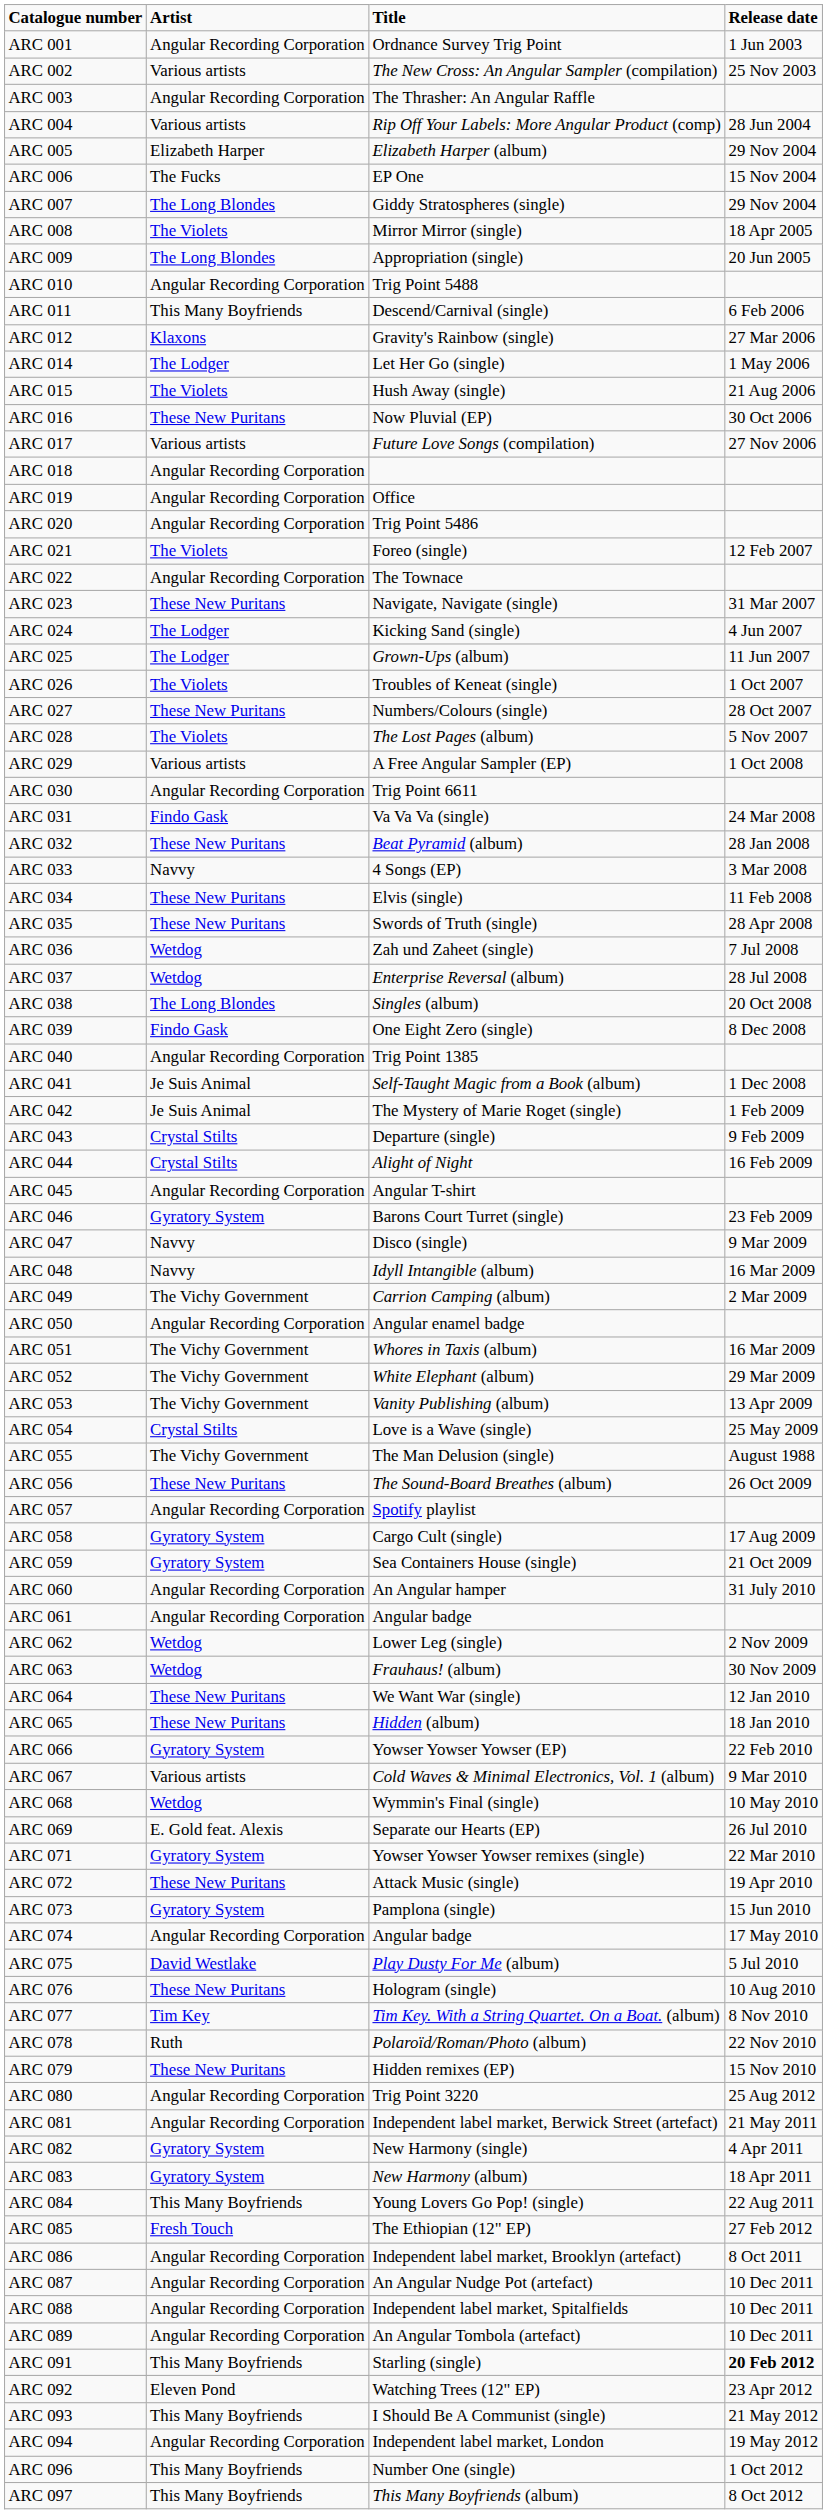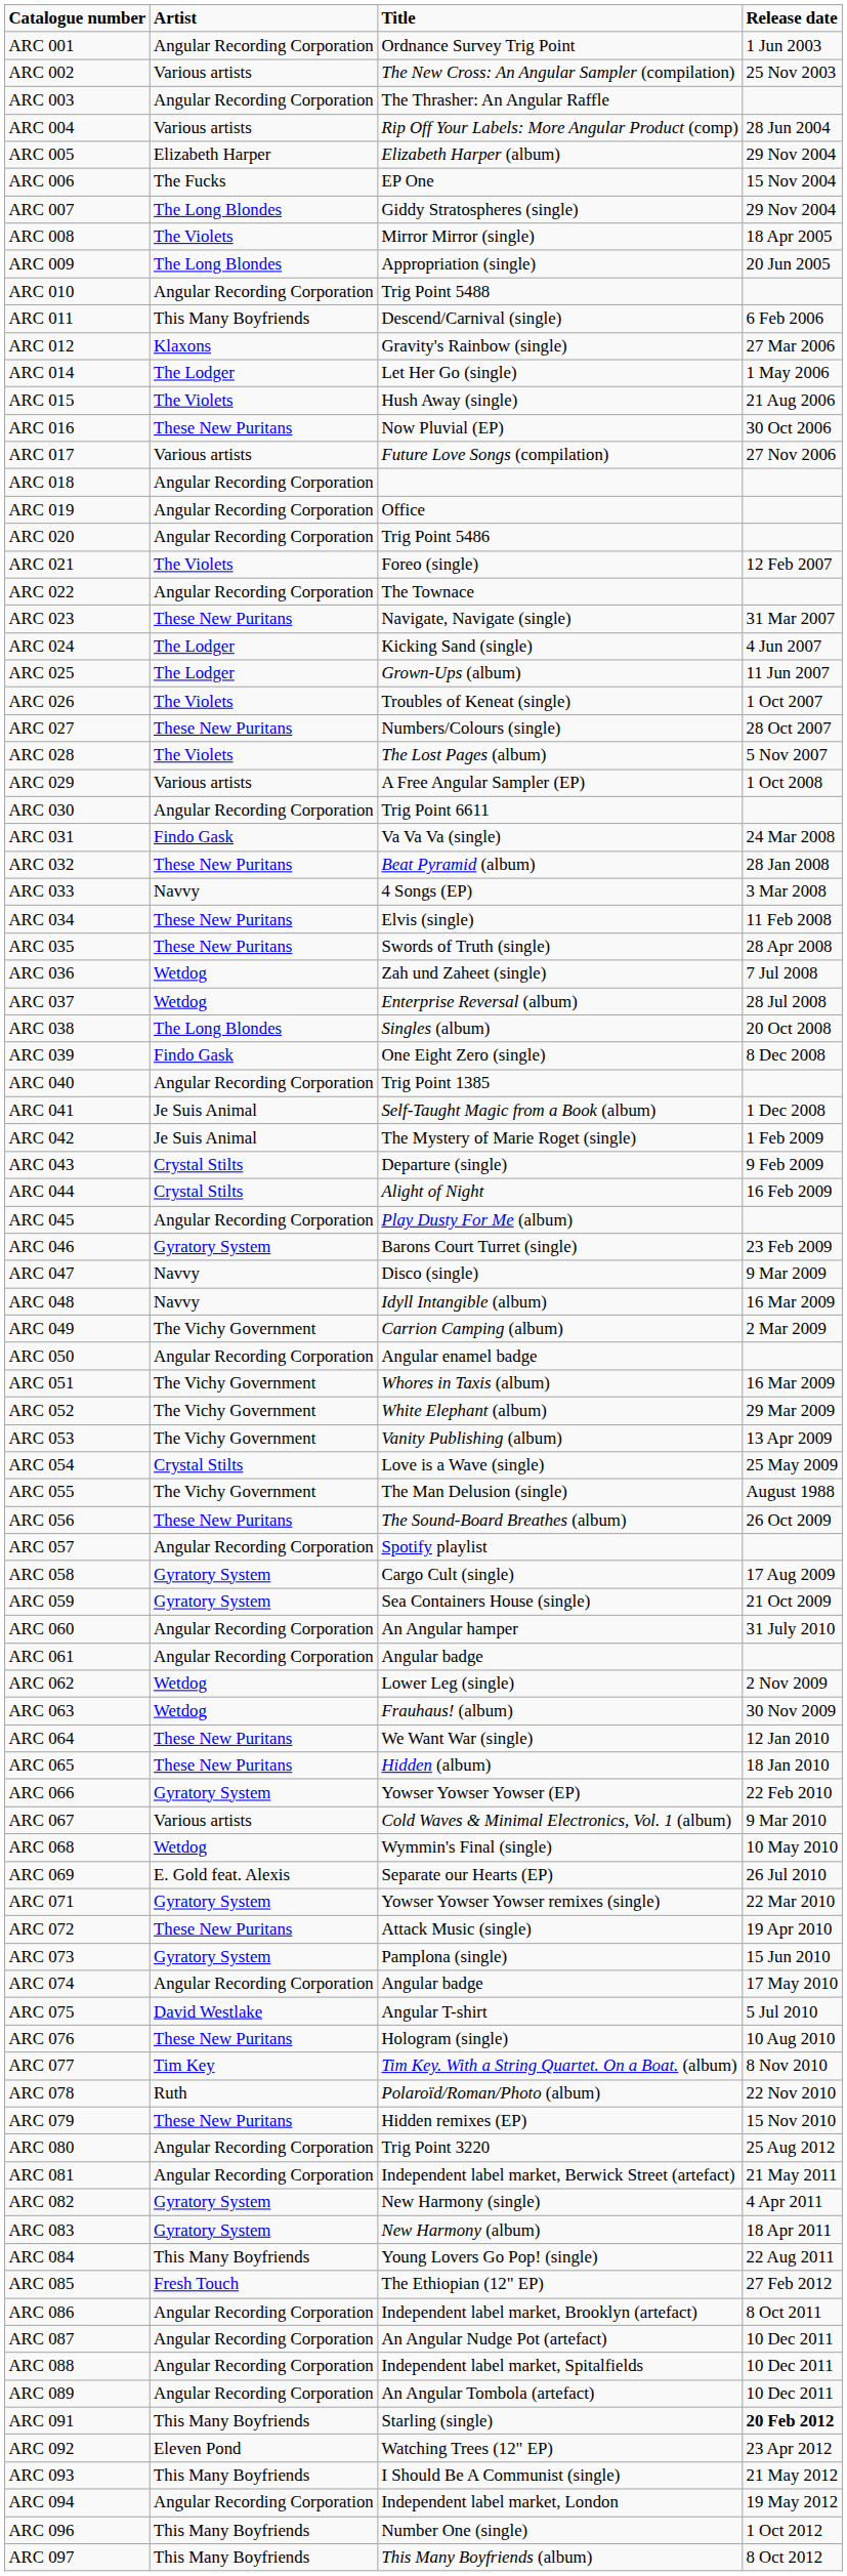 <table class="wikitable">
 <tr>
 <td><strong>Catalogue number</strong></td>
 <td><strong>Artist</strong></td>
 <td><strong>Title</strong></td>
 <td><strong>Release date</strong></td>
 </tr>
 <tr>
 <td>ARC 001</td>
 <td>Angular Recording Corporation</td>
 <td>Ordnance Survey Trig Point</td>
 <td>1 Jun 2003</td>
 </tr>
 <tr>
 <td>ARC 002</td>
 <td>Various artists</td>
 <td><em>The New Cross: An Angular Sampler</em> (compilation)</td>
 <td>25 Nov 2003</td>
 </tr>
 <tr>
 <td>ARC 003</td>
 <td>Angular Recording Corporation</td>
 <td>The Thrasher: An Angular Raffle</td>
 <td></td>
 </tr>
 <tr>
 <td>ARC 004</td>
 <td>Various artists</td>
 <td><em>Rip Off Your Labels: More Angular Product</em> (comp)</td>
 <td>28 Jun 2004</td>
 </tr>
 <tr>
 <td>ARC 005</td>
 <td>Elizabeth Harper</td>
 <td><em>Elizabeth Harper</em> (album)</td>
 <td>29 Nov 2004</td>
 </tr>
 <tr>
 <td>ARC 006</td>
 <td>The Fucks</td>
 <td>EP One</td>
 <td>15 Nov 2004</td>
 </tr>
 <tr>
 <td>ARC 007</td>
 <td><a href='#'>The Long Blondes</a></td>
 <td>Giddy Stratospheres (single)</td>
 <td>29 Nov 2004</td>
 </tr>
 <tr>
 <td>ARC 008</td>
 <td><a href='#'>The Violets</a></td>
 <td>Mirror Mirror (single)</td>
 <td>18 Apr 2005</td>
 </tr>
 <tr>
 <td>ARC 009</td>
 <td><a href='#'>The Long Blondes</a></td>
 <td>Appropriation (single)</td>
 <td>20 Jun 2005</td>
 </tr>
 <tr>
 <td>ARC 010</td>
 <td>Angular Recording Corporation</td>
 <td>Trig Point 5488</td>
 <td></td>
 </tr>
 <tr>
 <td>ARC 011</td>
 <td>This Many Boyfriends</td>
 <td>Descend/Carnival (single)</td>
 <td>6 Feb 2006</td>
 </tr>
 <tr>
 <td>ARC 012</td>
 <td><a href='#'>Klaxons</a></td>
 <td>Gravity's Rainbow (single)</td>
 <td>27 Mar 2006</td>
 </tr>
 <tr>
 <td>ARC 014</td>
 <td><a href='#'>The Lodger</a></td>
 <td>Let Her Go (single)</td>
 <td>1 May 2006</td>
 </tr>
 <tr>
 <td>ARC 015</td>
 <td><a href='#'>The Violets</a></td>
 <td>Hush Away (single)</td>
 <td>21 Aug 2006</td>
 </tr>
 <tr>
 <td>ARC 016</td>
 <td><a href='#'>These New Puritans</a></td>
 <td>Now Pluvial (EP)</td>
 <td>30 Oct 2006</td>
 </tr>
 <tr>
 <td>ARC 017</td>
 <td>Various artists</td>
 <td><em>Future Love Songs</em> (compilation)</td>
 <td>27 Nov 2006</td>
 </tr>
 <tr>
 <td>ARC 018</td>
 <td>Angular Recording Corporation</td>
 <td></td>
 <td></td>
 </tr>
 <tr>
 <td>ARC 019</td>
 <td>Angular Recording Corporation</td>
 <td>Office</td>
 <td></td>
 </tr>
 <tr>
 <td>ARC 020</td>
 <td>Angular Recording Corporation</td>
 <td>Trig Point 5486</td>
 <td></td>
 </tr>
 <tr>
 <td>ARC 021</td>
 <td><a href='#'>The Violets</a></td>
 <td>Foreo (single)</td>
 <td>12 Feb 2007</td>
 </tr>
 <tr>
 <td>ARC 022</td>
 <td>Angular Recording Corporation</td>
 <td>The Townace</td>
 <td></td>
 </tr>
 <tr>
 <td>ARC 023</td>
 <td><a href='#'>These New Puritans</a></td>
 <td>Navigate, Navigate (single)</td>
 <td>31 Mar 2007</td>
 </tr>
 <tr>
 <td>ARC 024</td>
 <td><a href='#'>The Lodger</a></td>
 <td>Kicking Sand (single)</td>
 <td>4 Jun 2007</td>
 </tr>
 <tr>
 <td>ARC 025</td>
 <td><a href='#'>The Lodger</a></td>
 <td><em>Grown-Ups</em> (album)</td>
 <td>11 Jun 2007</td>
 </tr>
 <tr>
 <td>ARC 026</td>
 <td><a href='#'>The Violets</a></td>
 <td>Troubles of Keneat (single)</td>
 <td>1 Oct 2007</td>
 </tr>
 <tr>
 <td>ARC 027</td>
 <td><a href='#'>These New Puritans</a></td>
 <td>Numbers/Colours (single)</td>
 <td>28 Oct 2007</td>
 </tr>
 <tr>
 <td>ARC 028</td>
 <td><a href='#'>The Violets</a></td>
 <td><em>The Lost Pages</em> (album)</td>
 <td>5 Nov 2007</td>
 </tr>
 <tr>
 <td>ARC 029</td>
 <td>Various artists</td>
 <td>A Free Angular Sampler (EP)</td>
 <td>1 Oct 2008</td>
 </tr>
 <tr>
 <td>ARC 030</td>
 <td>Angular Recording Corporation</td>
 <td>Trig Point 6611</td>
 <td></td>
 </tr>
 <tr>
 <td>ARC 031</td>
 <td><a href='#'>Findo Gask</a></td>
 <td>Va Va Va (single)</td>
 <td>24 Mar 2008</td>
 </tr>
 <tr>
 <td>ARC 032</td>
 <td><a href='#'>These New Puritans</a></td>
 <td><em><a href='#'>Beat Pyramid</a></em> (album)</td>
 <td>28 Jan 2008</td>
 </tr>
 <tr>
 <td>ARC 033</td>
 <td>Navvy</td>
 <td>4 Songs (EP)</td>
 <td>3 Mar 2008</td>
 </tr>
 <tr>
 <td>ARC 034</td>
 <td><a href='#'>These New Puritans</a></td>
 <td>Elvis (single)</td>
 <td>11 Feb 2008</td>
 </tr>
 <tr>
 <td>ARC 035</td>
 <td><a href='#'>These New Puritans</a></td>
 <td>Swords of Truth (single)</td>
 <td>28 Apr 2008</td>
 </tr>
 <tr>
 <td>ARC 036</td>
 <td><a href='#'>Wetdog</a></td>
 <td>Zah und Zaheet (single)</td>
 <td>7 Jul 2008</td>
 </tr>
 <tr>
 <td>ARC 037</td>
 <td><a href='#'>Wetdog</a></td>
 <td><em>Enterprise Reversal</em> (album)</td>
 <td>28 Jul 2008</td>
 </tr>
 <tr>
 <td>ARC 038</td>
 <td><a href='#'>The Long Blondes</a></td>
 <td><em>Singles</em> (album)</td>
 <td>20 Oct 2008</td>
 </tr>
 <tr>
 <td>ARC 039</td>
 <td><a href='#'>Findo Gask</a></td>
 <td>One Eight Zero (single)</td>
 <td>8 Dec 2008</td>
 </tr>
 <tr>
 <td>ARC 040</td>
 <td>Angular Recording Corporation</td>
 <td>Trig Point 1385</td>
 <td></td>
 </tr>
 <tr>
 <td>ARC 041</td>
 <td>Je Suis Animal</td>
 <td><em>Self-Taught Magic from a Book</em> (album)</td>
 <td>1 Dec 2008</td>
 </tr>
 <tr>
 <td>ARC 042</td>
 <td>Je Suis Animal</td>
 <td>The Mystery of Marie Roget (single)</td>
 <td>1 Feb 2009</td>
 </tr>
 <tr>
 <td>ARC 043</td>
 <td><a href='#'>Crystal Stilts</a></td>
 <td>Departure (single)</td>
 <td>9 Feb 2009</td>
 </tr>
 <tr>
 <td>ARC 044</td>
 <td><a href='#'>Crystal Stilts</a></td>
 <td><em>Alight of Night</em></td>
 <td>16 Feb 2009</td>
 </tr>
 <tr>
 <td>ARC 045</td>
 <td>Angular Recording Corporation</td>
-<td>Angular T-shirt</td>
+<td><em><a href='#'>Play Dusty For Me</a></em> (album)</td>
 <td></td>
 </tr>
 <tr>
 <td>ARC 046</td>
 <td><a href='#'>Gyratory System</a></td>
 <td>Barons Court Turret (single)</td>
 <td>23 Feb 2009</td>
 </tr>
 <tr>
 <td>ARC 047</td>
 <td>Navvy</td>
 <td>Disco (single)</td>
 <td>9 Mar 2009</td>
 </tr>
 <tr>
 <td>ARC 048</td>
 <td>Navvy</td>
 <td><em>Idyll Intangible</em> (album)</td>
 <td>16 Mar 2009</td>
 </tr>
 <tr>
 <td>ARC 049</td>
 <td>The Vichy Government</td>
 <td><em>Carrion Camping</em> (album)</td>
 <td>2 Mar 2009</td>
 </tr>
 <tr>
 <td>ARC 050</td>
 <td>Angular Recording Corporation</td>
 <td>Angular enamel badge</td>
 <td></td>
 </tr>
 <tr>
 <td>ARC 051</td>
 <td>The Vichy Government</td>
 <td><em>Whores in Taxis</em> (album)</td>
 <td>16 Mar 2009</td>
 </tr>
 <tr>
 <td>ARC 052</td>
 <td>The Vichy Government</td>
 <td><em>White Elephant</em> (album)</td>
 <td>29 Mar 2009</td>
 </tr>
 <tr>
 <td>ARC 053</td>
 <td>The Vichy Government</td>
 <td><em>Vanity Publishing</em> (album)</td>
 <td>13 Apr 2009</td>
 </tr>
 <tr>
 <td>ARC 054</td>
 <td><a href='#'>Crystal Stilts</a></td>
 <td>Love is a Wave (single)</td>
 <td>25 May 2009</td>
 </tr>
 <tr>
 <td>ARC 055</td>
 <td>The Vichy Government</td>
 <td>The Man Delusion (single)</td>
 <td>August 1988</td>
 </tr>
 <tr>
 <td>ARC 056</td>
 <td><a href='#'>These New Puritans</a></td>
 <td><em>The Sound-Board Breathes</em> (album)</td>
 <td>26 Oct 2009</td>
 </tr>
 <tr>
 <td>ARC 057</td>
 <td>Angular Recording Corporation</td>
 <td><a href='#'>Spotify</a> playlist</td>
 <td></td>
 </tr>
 <tr>
 <td>ARC 058</td>
 <td><a href='#'>Gyratory System</a></td>
 <td>Cargo Cult (single)</td>
 <td>17 Aug 2009</td>
 </tr>
 <tr>
 <td>ARC 059</td>
 <td><a href='#'>Gyratory System</a></td>
 <td>Sea Containers House (single)</td>
 <td>21 Oct 2009</td>
 </tr>
 <tr>
 <td>ARC 060</td>
 <td>Angular Recording Corporation</td>
 <td>An Angular hamper</td>
 <td>31 July 2010</td>
 </tr>
 <tr>
 <td>ARC 061</td>
 <td>Angular Recording Corporation</td>
 <td>Angular badge</td>
 <td></td>
 </tr>
 <tr>
 <td>ARC 062</td>
 <td><a href='#'>Wetdog</a></td>
 <td>Lower Leg (single)</td>
 <td>2 Nov 2009</td>
 </tr>
 <tr>
 <td>ARC 063</td>
 <td><a href='#'>Wetdog</a></td>
 <td><em>Frauhaus!</em> (album)</td>
 <td>30 Nov 2009</td>
 </tr>
 <tr>
 <td>ARC 064</td>
 <td><a href='#'>These New Puritans</a></td>
 <td>We Want War (single)</td>
 <td>12 Jan 2010</td>
 </tr>
 <tr>
 <td>ARC 065</td>
 <td><a href='#'>These New Puritans</a></td>
 <td><em><a href='#'>Hidden</a></em> (album)</td>
 <td>18 Jan 2010</td>
 </tr>
 <tr>
 <td>ARC 066</td>
 <td><a href='#'>Gyratory System</a></td>
 <td>Yowser Yowser Yowser (EP)</td>
 <td>22 Feb 2010</td>
 </tr>
 <tr>
 <td>ARC 067</td>
 <td>Various artists</td>
 <td><em>Cold Waves & Minimal Electronics, Vol. 1</em> (album)</td>
 <td>9 Mar 2010</td>
 </tr>
 <tr>
 <td>ARC 068</td>
 <td><a href='#'>Wetdog</a></td>
 <td>Wymmin's Final (single)</td>
 <td>10 May 2010</td>
 </tr>
 <tr>
 <td>ARC 069</td>
 <td>E. Gold feat. Alexis</td>
 <td>Separate our Hearts (EP)</td>
 <td>26 Jul 2010</td>
 </tr>
 <tr>
 <td>ARC 071</td>
 <td><a href='#'>Gyratory System</a></td>
 <td>Yowser Yowser Yowser remixes (single)</td>
 <td>22 Mar 2010</td>
 </tr>
 <tr>
 <td>ARC 072</td>
 <td><a href='#'>These New Puritans</a></td>
 <td>Attack Music (single)</td>
 <td>19 Apr 2010</td>
 </tr>
 <tr>
 <td>ARC 073</td>
 <td><a href='#'>Gyratory System</a></td>
 <td>Pamplona (single)</td>
 <td>15 Jun 2010</td>
 </tr>
 <tr>
 <td>ARC 074</td>
 <td>Angular Recording Corporation</td>
 <td>Angular badge</td>
 <td>17 May 2010</td>
 </tr>
 <tr>
 <td>ARC 075</td>
 <td><a href='#'>David Westlake</a></td>
-<td><em><a href='#'>Play Dusty For Me</a></em> (album)</td>
+<td>Angular T-shirt</td>
 <td>5 Jul 2010</td>
 </tr>
 <tr>
 <td>ARC 076</td>
 <td><a href='#'>These New Puritans</a></td>
 <td>Hologram (single)</td>
 <td>10 Aug 2010</td>
 </tr>
 <tr>
 <td>ARC 077</td>
 <td><a href='#'>Tim Key</a></td>
 <td><em><a href='#'>Tim Key. With a String Quartet. On a Boat.</a></em> (album)</td>
 <td>8 Nov 2010</td>
 </tr>
 <tr>
 <td>ARC 078</td>
 <td>Ruth</td>
 <td><em>Polaroïd/Roman/Photo</em> (album)</td>
 <td>22 Nov 2010</td>
 </tr>
 <tr>
 <td>ARC 079</td>
 <td><a href='#'>These New Puritans</a></td>
 <td>Hidden remixes (EP)</td>
 <td>15 Nov 2010</td>
 </tr>
 <tr>
 <td>ARC 080</td>
 <td>Angular Recording Corporation</td>
 <td>Trig Point 3220</td>
 <td>25 Aug 2012</td>
 </tr>
 <tr>
 <td>ARC 081</td>
 <td>Angular Recording Corporation</td>
 <td>Independent label market, Berwick Street (artefact)</td>
 <td>21 May 2011</td>
 </tr>
 <tr>
 <td>ARC 082</td>
 <td><a href='#'>Gyratory System</a></td>
 <td>New Harmony (single)</td>
 <td>4 Apr 2011</td>
 </tr>
 <tr>
 <td>ARC 083</td>
 <td><a href='#'>Gyratory System</a></td>
 <td><em>New Harmony</em> (album)</td>
 <td>18 Apr 2011</td>
 </tr>
 <tr>
 <td>ARC 084</td>
 <td>This Many Boyfriends</td>
 <td>Young Lovers Go Pop! (single)</td>
 <td>22 Aug 2011</td>
 </tr>
 <tr>
 <td>ARC 085</td>
 <td><a href='#'>Fresh Touch</a></td>
 <td>The Ethiopian (12" EP)</td>
 <td>27 Feb 2012</td>
 </tr>
 <tr>
 <td>ARC 086</td>
 <td>Angular Recording Corporation</td>
 <td>Independent label market, Brooklyn (artefact)</td>
 <td>8 Oct 2011</td>
 </tr>
 <tr>
 <td>ARC 087</td>
 <td>Angular Recording Corporation</td>
 <td>An Angular Nudge Pot (artefact)</td>
 <td>10 Dec 2011</td>
 </tr>
 <tr>
 <td>ARC 088</td>
 <td>Angular Recording Corporation</td>
 <td>Independent label market, Spitalfields</td>
 <td>10 Dec 2011</td>
 </tr>
 <tr>
 <td>ARC 089</td>
 <td>Angular Recording Corporation</td>
 <td>An Angular Tombola (artefact)</td>
 <td>10 Dec 2011</td>
 </tr>
 <tr>
 <td>ARC 091</td>
 <td>This Many Boyfriends</td>
 <td>Starling (single)</td>
 <td><strong>20 Feb 2012</strong></td>
 </tr>
 <tr>
 <td>ARC 092</td>
 <td>Eleven Pond</td>
 <td>Watching Trees (12" EP)</td>
 <td>23 Apr 2012</td>
 </tr>
 <tr>
 <td>ARC 093</td>
 <td>This Many Boyfriends</td>
 <td>I Should Be A Communist (single)</td>
 <td>21 May 2012</td>
 </tr>
 <tr>
 <td>ARC 094</td>
 <td>Angular Recording Corporation</td>
 <td>Independent label market, London</td>
 <td>19 May 2012</td>
 </tr>
 <tr>
 <td>ARC 096</td>
 <td>This Many Boyfriends</td>
 <td>Number One (single)</td>
 <td>1 Oct 2012</td>
 </tr>
 <tr>
 <td>ARC 097</td>
 <td>This Many Boyfriends</td>
 <td><em>This Many Boyfriends</em> (album)</td>
 <td>8 Oct 2012</td>
 </tr>
 </table>
